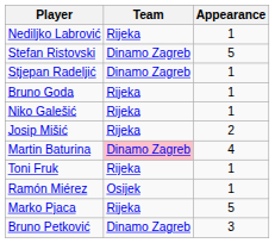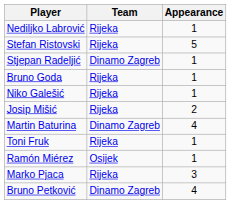 <table class="wikitable">
 <tr>
 <th>Player</th>
 <th>Team</th>
 <th>Appearance</th>
 </tr>
 <tr>
 <td> <a href='#'>Nediljko Labrović</a></td>
 <td><a href='#'>Rijeka</a></td>
 <td style="text-align:center;">1</td>
 </tr>
 <tr>
 <td> <a href='#'>Stefan Ristovski</a></td>
-<td><a href='#'>Dinamo Zagreb</a></td>
+<td><a href='#'>Rijeka</a></td>
 <td style="text-align:center;">5</td>
 </tr>
 <tr>
 <td> <a href='#'>Stjepan Radeljić</a></td>
 <td><a href='#'>Dinamo Zagreb</a></td>
 <td style="text-align:center;">1</td>
 </tr>
 <tr>
 <td> <a href='#'>Bruno Goda</a></td>
 <td><a href='#'>Rijeka</a></td>
 <td style="text-align:center;">1</td>
 </tr>
 <tr>
 <td> <a href='#'>Niko Galešić</a></td>
 <td><a href='#'>Rijeka</a></td>
 <td style="text-align:center;">1</td>
 </tr>
 <tr>
 <td> <a href='#'>Josip Mišić</a></td>
 <td><a href='#'>Rijeka</a></td>
 <td style="text-align:center;">2</td>
 </tr>
 <tr>
 <td> <a href='#'>Martin Baturina</a></td>
-<td style="background: pink;"><a href='#'>Dinamo Zagreb</a></td>
+<td><a href='#'>Dinamo Zagreb</a></td>
 <td style="text-align:center;">4</td>
 </tr>
 <tr>
 <td> <a href='#'>Toni Fruk</a></td>
 <td><a href='#'>Rijeka</a></td>
 <td style="text-align:center;">1</td>
 </tr>
 <tr>
 <td> <a href='#'>Ramón Miérez</a></td>
 <td><a href='#'>Osijek</a></td>
 <td style="text-align:center;">1</td>
 </tr>
 <tr>
 <td> <a href='#'>Marko Pjaca</a></td>
 <td><a href='#'>Rijeka</a></td>
-<td style="text-align:center;">5</td>
+<td style="text-align:center;">3</td>
 </tr>
 <tr>
 <td> <a href='#'>Bruno Petković</a></td>
 <td><a href='#'>Dinamo Zagreb</a></td>
-<td style="text-align:center;">3</td>
+<td style="text-align:center;">4</td>
 </tr>
 </table>
